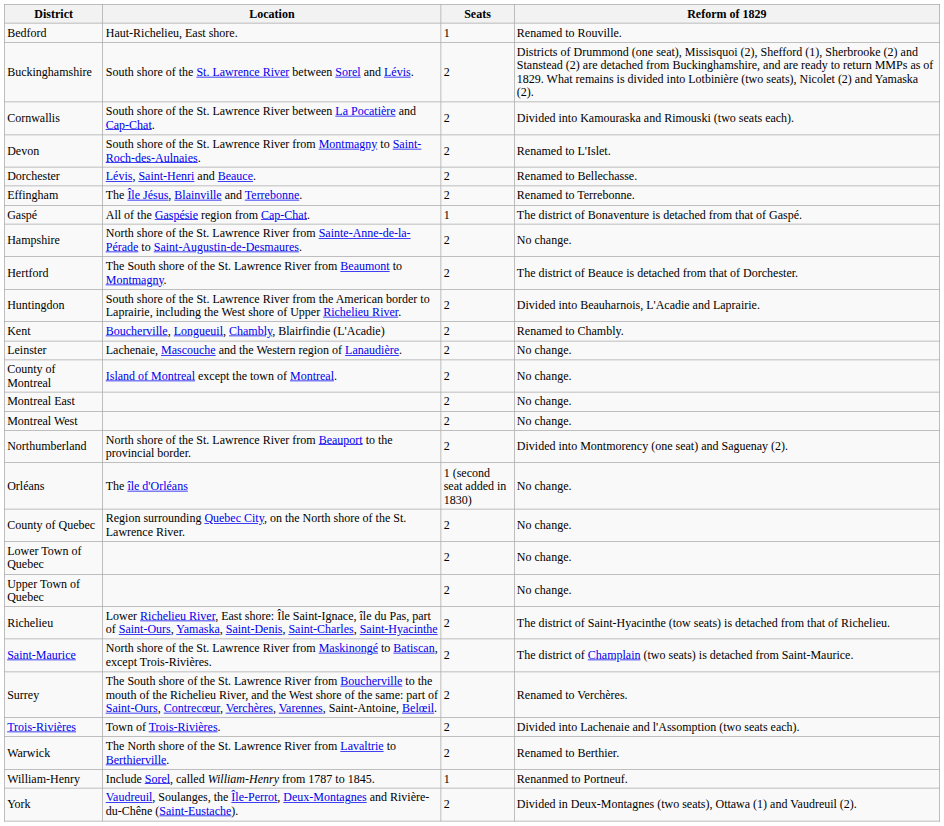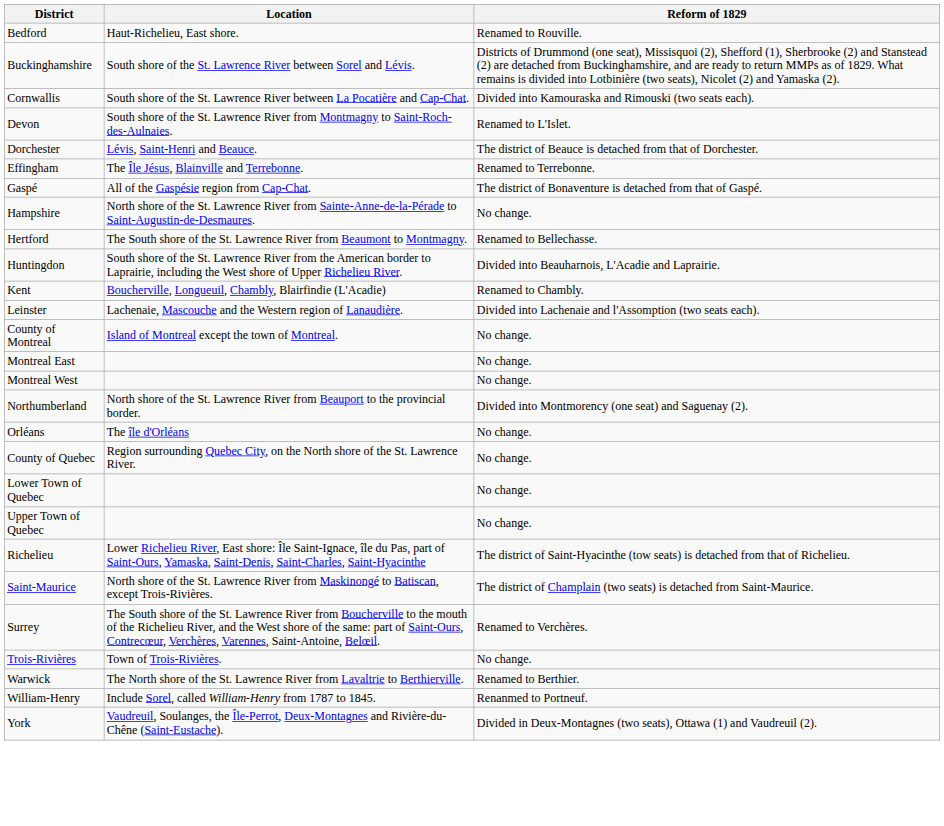 <table class="wikitable">
 <tr>
 <th>District</th>
 <th>Location</th>
-<th>Seats</th>
 <th>Reform of 1829</th>
 </tr>
 <tr>
 <td>Bedford</td>
 <td>Haut-Richelieu, East shore.</td>
-<td>1</td>
 <td>Renamed to Rouville.</td>
 </tr>
 <tr>
 <td>Buckinghamshire</td>
 <td>South shore of the <a href='#'>St. Lawrence River</a> between <a href='#'>Sorel</a> and <a href='#'>Lévis</a>.</td>
-<td>2</td>
 <td>Districts of Drummond (one seat), Missisquoi (2), Shefford (1), Sherbrooke (2) and Stanstead (2) are detached from Buckinghamshire, and are ready to return MMPs as of 1829. What remains is divided into Lotbinière (two seats), Nicolet (2) and Yamaska (2).</td>
 </tr>
 <tr>
 <td>Cornwallis</td>
 <td>South shore of the St. Lawrence River between <a href='#'>La Pocatière</a> and <a href='#'>Cap-Chat</a>.</td>
-<td>2</td>
 <td>Divided into Kamouraska and Rimouski (two seats each).</td>
 </tr>
 <tr>
 <td>Devon</td>
 <td>South shore of the St. Lawrence River from <a href='#'>Montmagny</a> to <a href='#'>Saint-Roch-des-Aulnaies</a>.</td>
-<td>2</td>
 <td>Renamed to L'Islet.</td>
 </tr>
 <tr>
 <td>Dorchester</td>
 <td><a href='#'>Lévis</a>, <a href='#'>Saint-Henri</a> and <a href='#'>Beauce</a>.</td>
-<td>2</td>
-<td>Renamed to Bellechasse.</td>
+<td>The district of Beauce is detached from that of Dorchester.</td>
 </tr>
 <tr>
 <td>Effingham</td>
 <td>The <a href='#'>Île Jésus</a>, <a href='#'>Blainville</a> and <a href='#'>Terrebonne</a>.</td>
-<td>2</td>
 <td>Renamed to Terrebonne.</td>
 </tr>
 <tr>
 <td>Gaspé</td>
 <td>All of the <a href='#'>Gaspésie</a> region from <a href='#'>Cap-Chat</a>.</td>
-<td>1</td>
 <td>The district of Bonaventure is detached from that of Gaspé.</td>
 </tr>
 <tr>
 <td>Hampshire</td>
 <td>North shore of the St. Lawrence River from <a href='#'>Sainte-Anne-de-la-Pérade</a> to <a href='#'>Saint-Augustin-de-Desmaures</a>.</td>
-<td>2</td>
 <td>No change.</td>
 </tr>
 <tr>
 <td>Hertford</td>
 <td>The South shore of the St. Lawrence River from <a href='#'>Beaumont</a> to <a href='#'>Montmagny</a>.</td>
-<td>2</td>
-<td>The district of Beauce is detached from that of Dorchester.</td>
+<td>Renamed to Bellechasse.</td>
 </tr>
 <tr>
 <td>Huntingdon</td>
 <td>South shore of the St. Lawrence River from the American border to Laprairie, including the West shore of Upper <a href='#'>Richelieu River</a>.</td>
-<td>2</td>
 <td>Divided into Beauharnois, L'Acadie and Laprairie.</td>
 </tr>
 <tr>
 <td>Kent</td>
 <td><a href='#'>Boucherville</a>, <a href='#'>Longueuil</a>, <a href='#'>Chambly</a>, Blairfindie (L'Acadie)</td>
-<td>2</td>
 <td>Renamed to Chambly.</td>
 </tr>
 <tr>
 <td>Leinster</td>
 <td>Lachenaie, <a href='#'>Mascouche</a> and the Western region of <a href='#'>Lanaudière</a>.</td>
-<td>2</td>
-<td>No change.</td>
+<td>Divided into Lachenaie and l'Assomption (two seats each).</td>
 </tr>
 <tr>
 <td>County of Montreal</td>
 <td><a href='#'>Island of Montreal</a> except the town of <a href='#'>Montreal</a>.</td>
-<td>2</td>
 <td>No change.</td>
 </tr>
 <tr>
 <td>Montreal East</td>
 <td></td>
-<td>2</td>
 <td>No change.</td>
 </tr>
 <tr>
 <td>Montreal West</td>
 <td></td>
-<td>2</td>
 <td>No change.</td>
 </tr>
 <tr>
 <td>Northumberland</td>
 <td>North shore of the St. Lawrence River from <a href='#'>Beauport</a> to the provincial border.</td>
-<td>2</td>
 <td>Divided into Montmorency (one seat) and Saguenay (2).</td>
 </tr>
 <tr>
 <td>Orléans</td>
 <td>The <a href='#'>île d'Orléans</a></td>
-<td>1 (second seat added in 1830)</td>
 <td>No change.</td>
 </tr>
 <tr>
 <td>County of Quebec</td>
 <td>Region surrounding <a href='#'>Quebec City</a>, on the North shore of the St. Lawrence River.</td>
-<td>2</td>
 <td>No change.</td>
 </tr>
 <tr>
 <td>Lower Town of Quebec</td>
 <td></td>
-<td>2</td>
 <td>No change.</td>
 </tr>
 <tr>
 <td>Upper Town of Quebec</td>
 <td></td>
-<td>2</td>
 <td>No change.</td>
 </tr>
 <tr>
 <td>Richelieu</td>
 <td>Lower <a href='#'>Richelieu River</a>, East shore: Île Saint-Ignace, île du Pas, part of <a href='#'>Saint-Ours</a>, <a href='#'>Yamaska</a>, <a href='#'>Saint-Denis</a>, <a href='#'>Saint-Charles</a>, <a href='#'>Saint-Hyacinthe</a></td>
-<td>2</td>
 <td>The district of Saint-Hyacinthe (tow seats) is detached from that of Richelieu.</td>
 </tr>
 <tr>
 <td><a href='#'>Saint-Maurice</a></td>
 <td>North shore of the St. Lawrence River from <a href='#'>Maskinongé</a> to <a href='#'>Batiscan</a>, except Trois-Rivières.</td>
-<td>2</td>
 <td>The district of <a href='#'>Champlain</a> (two seats) is detached from Saint-Maurice.</td>
 </tr>
 <tr>
 <td>Surrey</td>
 <td>The South shore of the St. Lawrence River from <a href='#'>Boucherville</a> to the mouth of the Richelieu River, and the West shore of the same: part of <a href='#'>Saint-Ours</a>, <a href='#'>Contrecœur</a>, <a href='#'>Verchères</a>, <a href='#'>Varennes</a>, Saint-Antoine, <a href='#'>Belœil</a>.</td>
-<td>2</td>
 <td>Renamed to Verchères.</td>
 </tr>
 <tr>
 <td><a href='#'>Trois-Rivières</a></td>
 <td>Town of <a href='#'>Trois-Rivières</a>.</td>
-<td>2</td>
-<td>Divided into Lachenaie and l'Assomption (two seats each).</td>
+<td>No change.</td>
 </tr>
 <tr>
 <td>Warwick</td>
 <td>The North shore of the St. Lawrence River from <a href='#'>Lavaltrie</a> to <a href='#'>Berthierville</a>.</td>
-<td>2</td>
 <td>Renamed to  Berthier.</td>
 </tr>
 <tr>
 <td>William-Henry</td>
 <td>Include <a href='#'>Sorel</a>, called <em>William-Henry</em> from 1787 to 1845.</td>
-<td>1</td>
 <td>Renanmed to Portneuf.</td>
 </tr>
 <tr>
 <td>York</td>
 <td><a href='#'>Vaudreuil</a>, Soulanges, the <a href='#'>Île-Perrot</a>, <a href='#'>Deux-Montagnes</a> and Rivière-du-Chêne (<a href='#'>Saint-Eustache</a>).</td>
-<td>2</td>
 <td>Divided in Deux-Montagnes (two seats), Ottawa (1) and Vaudreuil (2).</td>
 </tr>
 </table>
